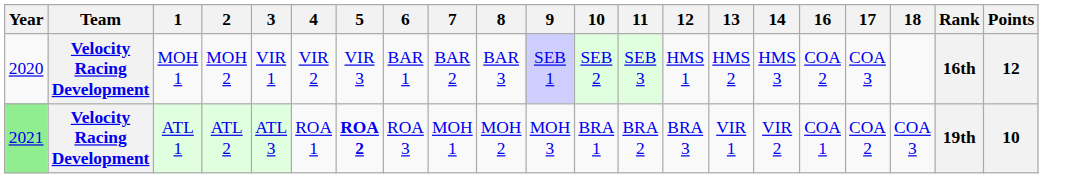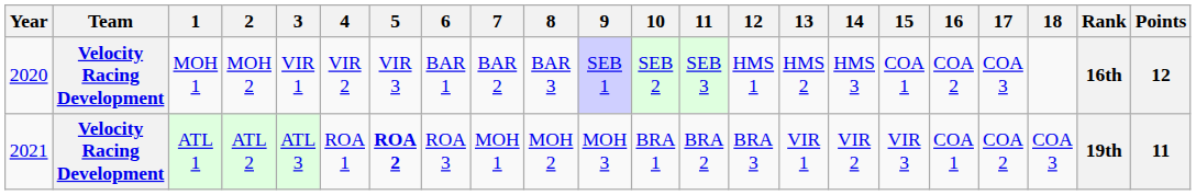 <table class="wikitable" style="text-align:center; font-size:90%">
 <tr>
 <th>Year</th>
 <th>Team</th>
 <th>1</th>
 <th>2</th>
 <th>3</th>
 <th>4</th>
 <th>5</th>
 <th>6</th>
 <th>7</th>
 <th>8</th>
 <th>9</th>
 <th>10</th>
 <th>11</th>
 <th>12</th>
 <th>13</th>
 <th>14</th>
+<th>15</th>
 <th>16</th>
 <th>17</th>
 <th>18</th>
 <th>Rank</th>
 <th>Points</th>
 </tr>
 <tr>
 <td><a href='#'>2020</a></td>
 <th><a href='#'>Velocity Racing Development</a></th>
 <td style="background:#;"><a href='#'>MOH<br>1</a></td>
 <td style="background:#;"><a href='#'>MOH<br>2</a></td>
 <td style="background:#;"><a href='#'>VIR<br>1</a></td>
 <td style="background:#;"><a href='#'>VIR<br>2</a></td>
 <td style="background:#;"><a href='#'>VIR<br>3</a></td>
 <td style="background:#;"><a href='#'>BAR<br>1</a></td>
 <td style="background:#;"><a href='#'>BAR<br>2</a></td>
 <td style="background:#;"><a href='#'>BAR<br>3</a></td>
 <td style="background:#CFCFFF;"><a href='#'>SEB<br>1</a><br></td>
 <td style="background:#DFFFDF;"><a href='#'>SEB<br>2</a><br></td>
 <td style="background:#DFFFDF;"><a href='#'>SEB<br>3</a><br></td>
 <td style="background:#;"><a href='#'>HMS<br>1</a><br></td>
 <td style="background:#;"><a href='#'>HMS<br>2</a><br></td>
 <td style="background:#;"><a href='#'>HMS<br>3</a><br></td>
+<td style="background:#;"><a href='#'>COA<br>1</a><br></td>
 <td style="background:#;"><a href='#'>COA<br>2</a><br></td>
 <td style="background:#;"><a href='#'>COA<br>3</a><br></td>
 <td></td>
 <th>16th</th>
 <th>12</th>
 </tr>
 <tr>
-<td style="background: lightgreen;"><a href='#'>2021</a></td>
+<td><a href='#'>2021</a></td>
 <th><a href='#'>Velocity Racing Development</a></th>
 <td style="background:#DFFFDF;"><a href='#'>ATL<br>1</a><br></td>
 <td style="background:#DFFFDF;"><a href='#'>ATL<br>2</a><br></td>
 <td style="background:#DFFFDF;"><a href='#'>ATL<br>3</a><br></td>
 <td style="background:#;"><a href='#'>ROA<br>1</a><br></td>
 <td style="background:#;"><strong><a href='#'>ROA<br>2</a><br></strong></td>
 <td style="background:#;"><a href='#'>ROA<br>3</a><br></td>
 <td style="background:#;"><a href='#'>MOH<br>1</a><br></td>
 <td style="background:#;"><a href='#'>MOH<br>2</a><br></td>
 <td style="background:#;"><a href='#'>MOH<br>3</a><br></td>
 <td style="background:#;"><a href='#'>BRA<br>1</a><br></td>
 <td style="background:#;"><a href='#'>BRA<br>2</a><br></td>
 <td style="background:#;"><a href='#'>BRA<br>3</a><br></td>
 <td style="background:#;"><a href='#'>VIR<br>1</a><br></td>
 <td style="background:#;"><a href='#'>VIR<br>2</a><br></td>
+<td style="background:#;"><a href='#'>VIR<br>3</a><br></td>
 <td style="background:#;"><a href='#'>COA<br>1</a><br></td>
 <td style="background:#;"><a href='#'>COA<br>2</a><br></td>
 <td style="background:#;"><a href='#'>COA<br>3</a><br></td>
 <th>19th</th>
-<th>10</th>
+<th>11</th>
 </tr>
 </table>
